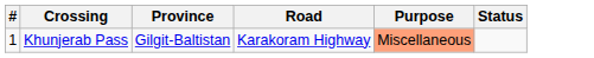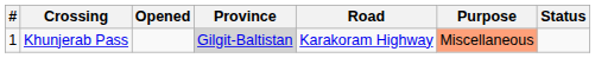 <table class="wikitable sortable">
 <tr>
 <th>#</th>
 <th>Crossing</th>
+<th>Opened</th>
 <th>Province</th>
 <th>Road</th>
 <th>Purpose</th>
 <th>Status</th>
 </tr>
 <tr>
 <td>1</td>
 <td><a href='#'>Khunjerab Pass</a></td>
-<td> <a href='#'>Gilgit-Baltistan</a></td>
+<td></td>
+<td style="background: lightgrey;"> <a href='#'>Gilgit-Baltistan</a></td>
 <td><a href='#'>Karakoram Highway</a></td>
 <td style="background: lightsalmon;">Miscellaneous</td>
 <td></td>
 </tr>
 </table>
